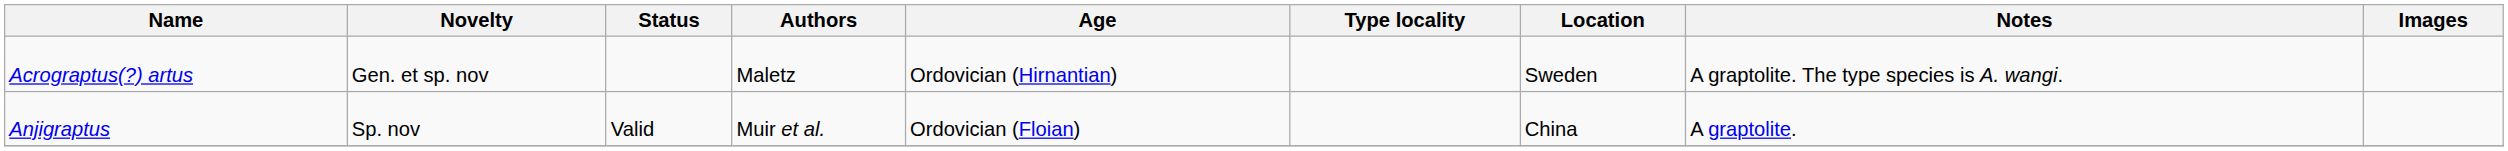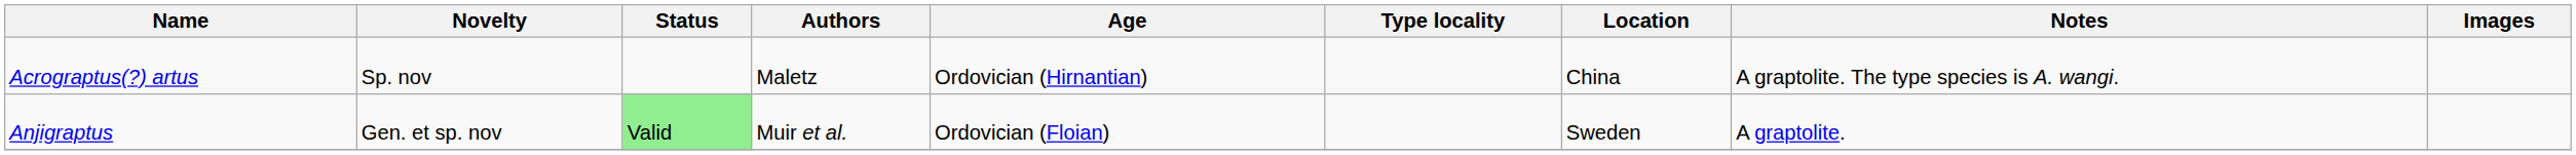 <table class="wikitable sortable" align="center" width="100%">
 <tr>
 <th>Name</th>
 <th>Novelty</th>
 <th>Status</th>
 <th>Authors</th>
 <th>Age</th>
 <th>Type locality</th>
 <th>Location</th>
 <th>Notes</th>
 <th>Images</th>
 </tr>
 <tr>
 <td><br><em><a href='#'>Acrograptus(?) artus</a></em></td>
-<td><br>Gen. et sp. nov</td>
+<td><br>Sp. nov</td>
 <td></td>
 <td><br>Maletz</td>
 <td><br>Ordovician (<a href='#'>Hirnantian</a>)</td>
 <td></td>
-<td><br>Sweden</td>
+<td><br>China</td>
 <td><br>A graptolite. The type species is <em>A. wangi</em>.</td>
 <td></td>
 </tr>
 <tr>
 <td><br><em><a href='#'>Anjigraptus</a></em></td>
-<td><br>Sp. nov</td>
-<td><br>Valid</td>
+<td><br>Gen. et sp. nov</td>
+<td style="background: lightgreen;"><br>Valid</td>
 <td><br>Muir <em>et al.</em></td>
 <td><br>Ordovician (<a href='#'>Floian</a>)</td>
 <td></td>
-<td><br>China</td>
+<td><br>Sweden</td>
 <td><br>A <a href='#'>graptolite</a>.</td>
 <td></td>
 </tr>
 <tr>
 </tr>
 </table>
